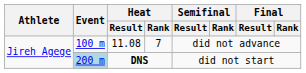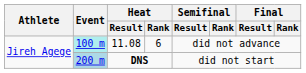 <table class="wikitable" style="font-size:90%; text-align:center">
 <tr>
 <th rowspan=2>Athlete</th>
 <th rowspan=2>Event</th>
 <th colspan=2>Heat</th>
 <th colspan=2>Semifinal</th>
 <th colspan=2>Final</th>
 </tr>
 <tr style="font-size:95%">
 <th>Result</th>
 <th>Rank</th>
 <th>Result</th>
 <th>Rank</th>
 <th>Result</th>
 <th>Rank</th>
 </tr>
 <tr>
 <td align=left rowspan=2><a href='#'>Jireh Agege</a></td>
-<td align=left rowspan=1><a href='#'>100 m</a></td>
+<td align=left rowspan=1 style="background: paleturquoise;"><a href='#'>100 m</a></td>
 <td>11.08</td>
-<td>7</td>
+<td>6</td>
 <td colspan="4">did not advance</td>
 </tr>
 <tr>
 <td align=left rowspan=1 style="background: lightblue;"><a href='#'>200 m</a></td>
 <td colspan=2><strong>DNS</strong></td>
 <td colspan=4>did not start</td>
 </tr>
 </table>
